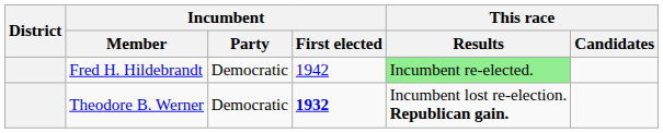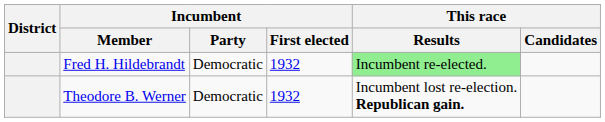 <table class=wikitable>
 <tr>
 <th rowspan=2>District</th>
 <th colspan=3>Incumbent</th>
 <th colspan=2>This race</th>
 </tr>
 <tr>
 <th>Member</th>
 <th>Party</th>
 <th>First elected</th>
 <th>Results</th>
 <th>Candidates</th>
 </tr>
 <tr>
 <th></th>
 <td><a href='#'>Fred H. Hildebrandt</a></td>
 <td>Democratic</td>
-<td><a href='#'>1942</a></td>
+<td><a href='#'>1932</a></td>
 <td style="background: lightgreen;">Incumbent re-elected.</td>
 <td nowrap></td>
 </tr>
 <tr>
 <th></th>
 <td><a href='#'>Theodore B. Werner</a></td>
 <td>Democratic</td>
-<td><strong><a href='#'>1932</a></strong></td>
+<td><a href='#'>1932</a></td>
 <td>Incumbent lost re-election.<br><strong>Republican gain.</strong></td>
 <td nowrap></td>
 </tr>
 </table>
